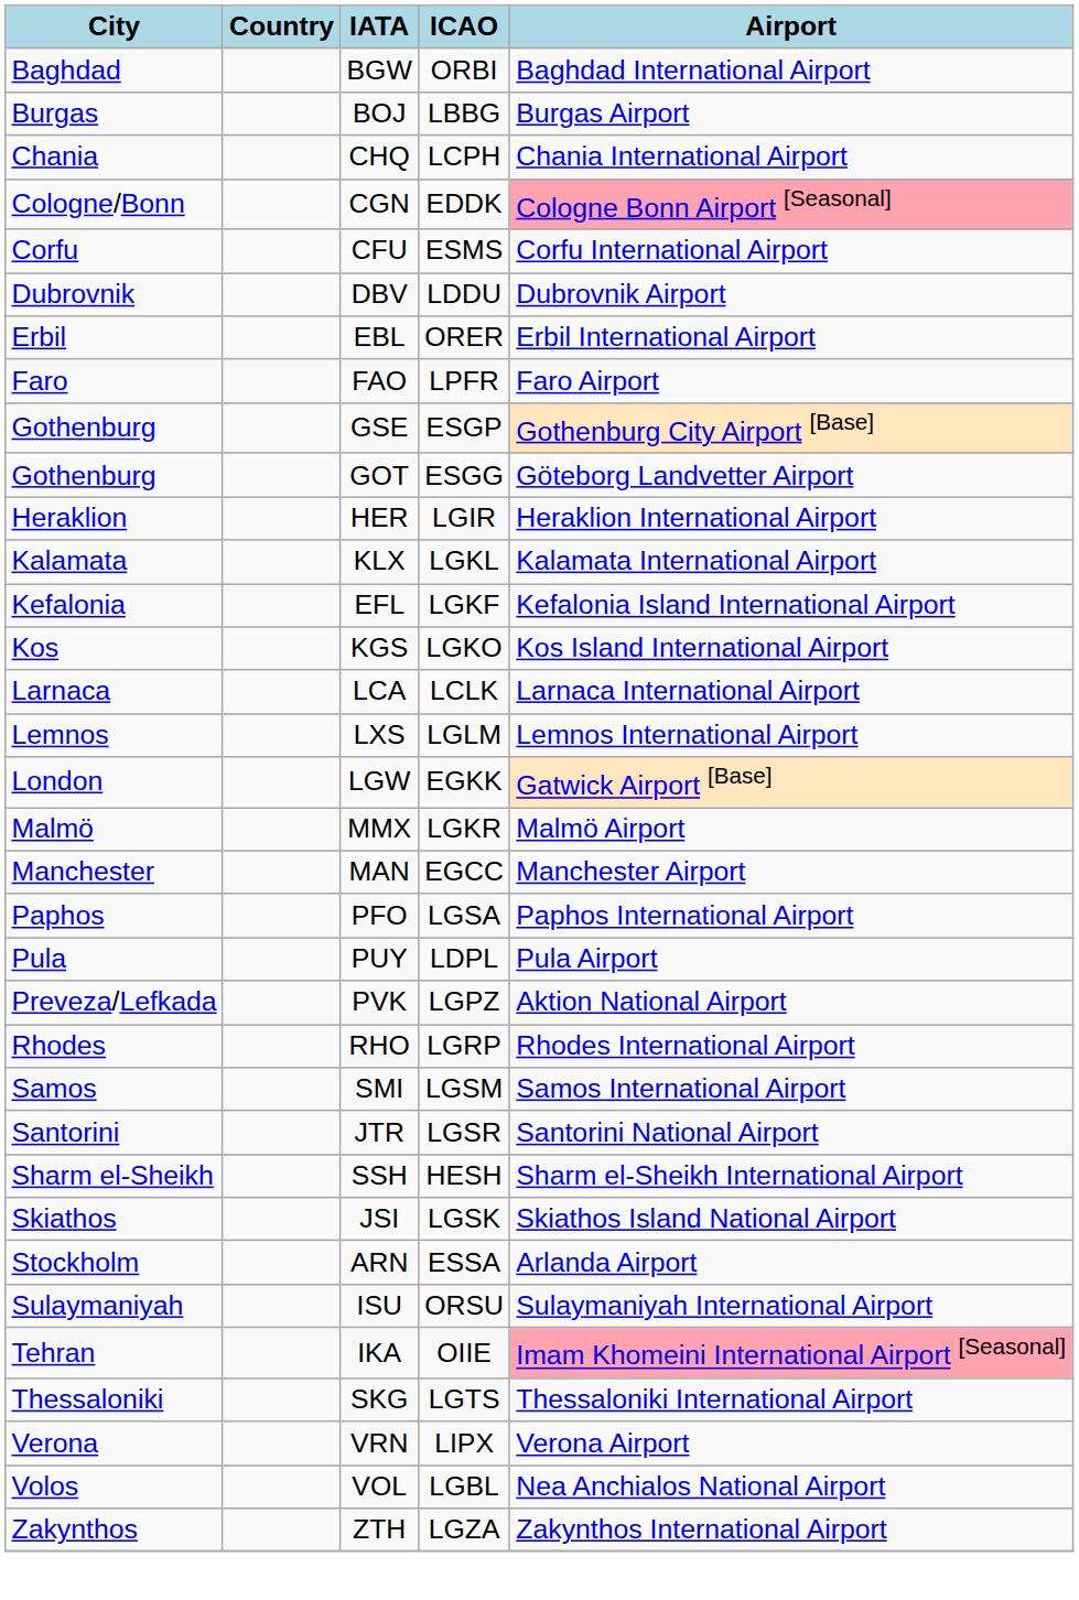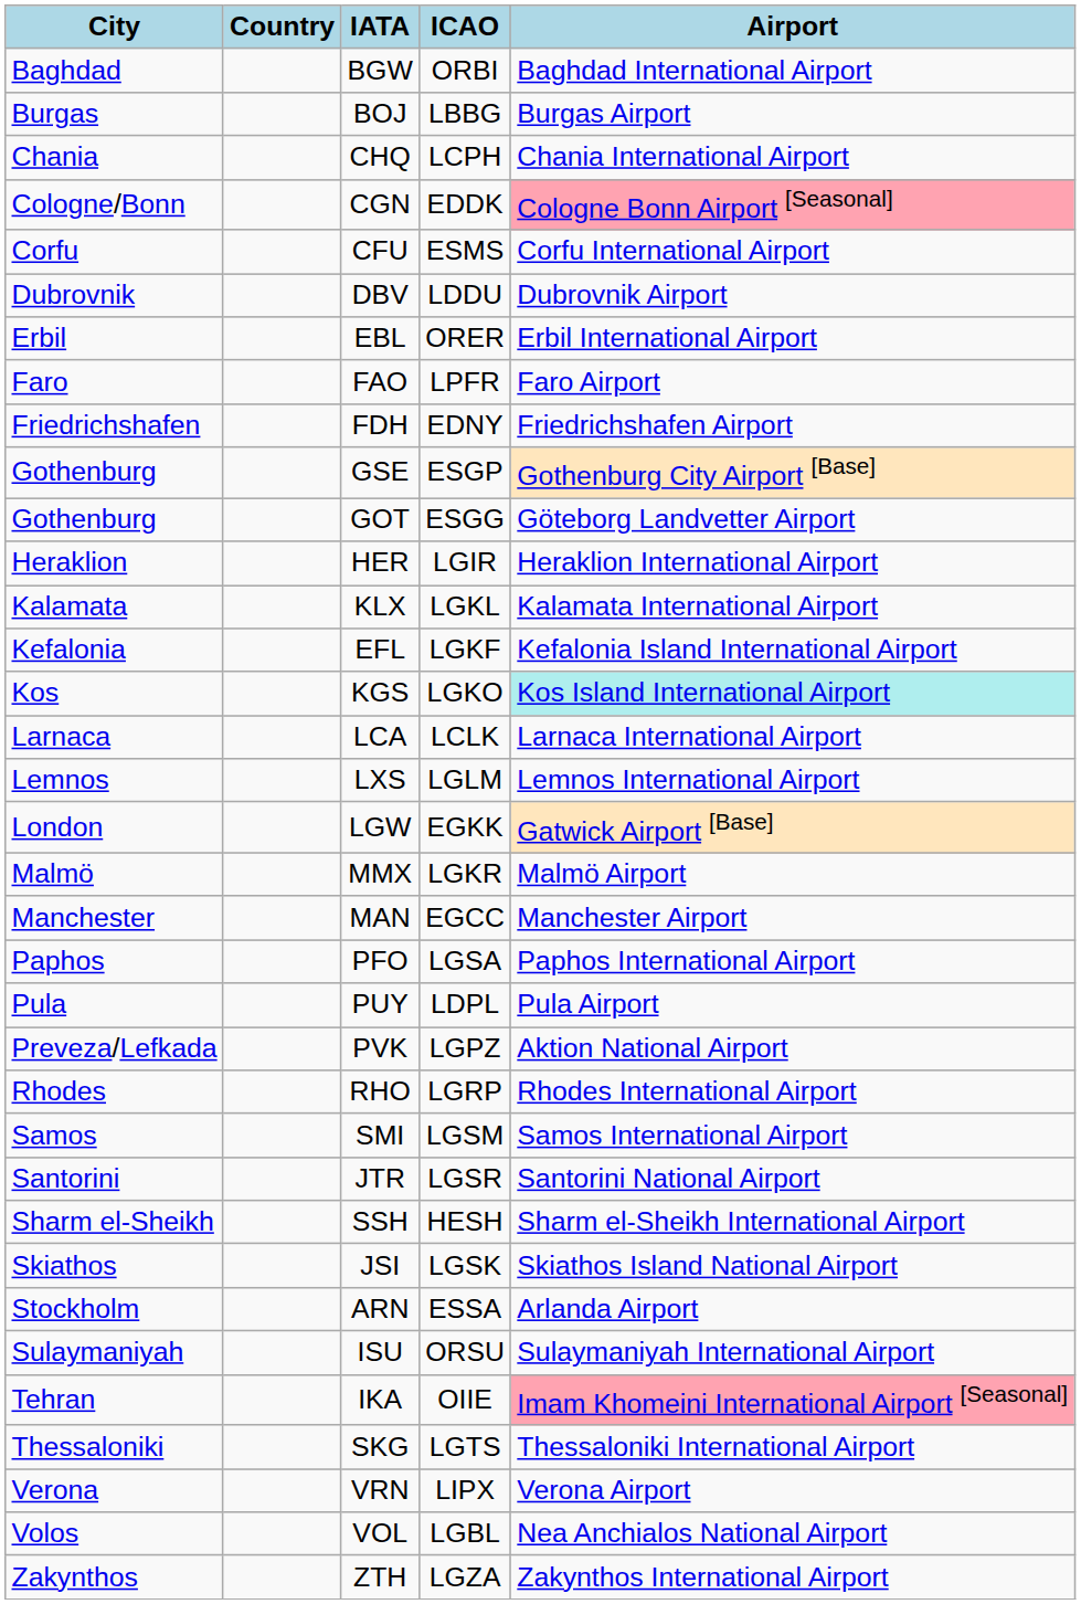 <table class="wikitable sortable">
 <tr>
 <th style="background-color:lightblue;color: black">City</th>
 <th style="background-color:lightblue;color: black">Country</th>
 <th style="background-color:lightblue;color: black">IATA</th>
 <th style="background-color:lightblue;color: black">ICAO</th>
 <th style="background-color:lightblue;color: black">Airport</th>
 </tr>
 <tr>
 <td><a href='#'>Baghdad</a></td>
 <td></td>
 <td align=center>BGW</td>
 <td align=center>ORBI</td>
 <td><a href='#'>Baghdad International Airport</a></td>
 </tr>
 <tr>
 <td><a href='#'>Burgas</a></td>
 <td></td>
 <td align=center>BOJ</td>
 <td align=center>LBBG</td>
 <td><a href='#'>Burgas Airport</a></td>
 </tr>
 <tr>
 <td><a href='#'>Chania</a></td>
 <td></td>
 <td align=center>CHQ</td>
 <td align=center>LCPH</td>
 <td><a href='#'>Chania International Airport</a></td>
 </tr>
 <tr>
 <td><a href='#'>Cologne</a>/<a href='#'>Bonn</a></td>
 <td></td>
 <td align=center>CGN</td>
 <td align=center>EDDK</td>
 <td style="background-color: #FFA3B1"><a href='#'>Cologne Bonn Airport</a> <sup>[Seasonal]</sup></td>
 </tr>
 <tr>
 <td><a href='#'>Corfu</a></td>
 <td></td>
 <td align=center>CFU</td>
 <td align=center>ESMS</td>
 <td><a href='#'>Corfu International Airport</a></td>
 </tr>
 <tr>
 <td><a href='#'>Dubrovnik</a></td>
 <td></td>
 <td align=center>DBV</td>
 <td align=center>LDDU</td>
 <td><a href='#'>Dubrovnik Airport</a></td>
 </tr>
 <tr>
 <td><a href='#'>Erbil</a></td>
 <td></td>
 <td align=center>EBL</td>
 <td align=center>ORER</td>
 <td><a href='#'>Erbil International Airport</a></td>
 </tr>
 <tr>
 <td><a href='#'>Faro</a></td>
 <td></td>
 <td align=center>FAO</td>
 <td align=center>LPFR</td>
 <td><a href='#'>Faro Airport</a></td>
 </tr>
 <tr>
+<td><a href='#'>Friedrichshafen</a></td>
+<td></td>
+<td align=center>FDH</td>
+<td align=center>EDNY</td>
+<td><a href='#'>Friedrichshafen Airport</a></td>
+</tr>
+<tr>
 <td><a href='#'>Gothenburg</a></td>
 <td></td>
 <td align=center>GSE</td>
 <td align=center>ESGP</td>
 <td style="background-color: #FFE6BD"><a href='#'>Gothenburg City Airport</a> <sup>[Base]</sup></td>
 </tr>
 <tr>
 <td><a href='#'>Gothenburg</a></td>
 <td></td>
 <td align=center>GOT</td>
 <td align=center>ESGG</td>
 <td><a href='#'>Göteborg Landvetter Airport</a></td>
 </tr>
 <tr>
 <td><a href='#'>Heraklion</a></td>
 <td></td>
 <td align=center>HER</td>
 <td align=center>LGIR</td>
 <td><a href='#'>Heraklion International Airport</a></td>
 </tr>
 <tr>
 <td><a href='#'>Kalamata</a></td>
 <td></td>
 <td align=center>KLX</td>
 <td align=center>LGKL</td>
 <td><a href='#'>Kalamata International Airport</a></td>
 </tr>
 <tr>
 <td><a href='#'>Kefalonia</a></td>
 <td></td>
 <td align=center>EFL</td>
 <td align=center>LGKF</td>
 <td><a href='#'>Kefalonia Island International Airport</a></td>
 </tr>
 <tr>
 <td><a href='#'>Kos</a></td>
 <td></td>
 <td align=center>KGS</td>
 <td align=center>LGKO</td>
-<td><a href='#'>Kos Island International Airport</a></td>
+<td style="background: paleturquoise;"><a href='#'>Kos Island International Airport</a></td>
 </tr>
 <tr>
 <td><a href='#'>Larnaca</a></td>
 <td></td>
 <td align=center>LCA</td>
 <td align=center>LCLK</td>
 <td><a href='#'>Larnaca International Airport</a></td>
 </tr>
 <tr>
 <td><a href='#'>Lemnos</a></td>
 <td></td>
 <td align=center>LXS</td>
 <td align=center>LGLM</td>
 <td><a href='#'>Lemnos International Airport</a></td>
 </tr>
 <tr>
 <td><a href='#'>London</a></td>
 <td></td>
 <td align=center>LGW</td>
 <td align=center>EGKK</td>
 <td style="background-color: #FFE6BD"><a href='#'>Gatwick Airport</a> <sup>[Base]</sup></td>
 </tr>
 <tr>
 <td><a href='#'>Malmö</a></td>
 <td></td>
 <td align=center>MMX</td>
 <td align=center>LGKR</td>
 <td><a href='#'>Malmö Airport</a></td>
 </tr>
 <tr>
 <td><a href='#'>Manchester</a></td>
 <td></td>
 <td align=center>MAN</td>
 <td align=center>EGCC</td>
 <td><a href='#'>Manchester Airport</a></td>
 </tr>
 <tr>
 <td><a href='#'>Paphos</a></td>
 <td></td>
 <td align=center>PFO</td>
 <td align=center>LGSA</td>
 <td><a href='#'>Paphos International Airport</a></td>
 </tr>
 <tr>
 <td><a href='#'>Pula</a></td>
 <td></td>
 <td align=center>PUY</td>
 <td align=center>LDPL</td>
 <td><a href='#'>Pula Airport</a></td>
 </tr>
 <tr>
 <td><a href='#'>Preveza</a>/<a href='#'>Lefkada</a></td>
 <td></td>
 <td align=center>PVK</td>
 <td align=center>LGPZ</td>
 <td><a href='#'>Aktion National Airport</a></td>
 </tr>
 <tr>
 <td><a href='#'>Rhodes</a></td>
 <td></td>
 <td align=center>RHO</td>
 <td align=center>LGRP</td>
 <td><a href='#'>Rhodes International Airport</a></td>
 </tr>
 <tr>
 <td><a href='#'>Samos</a></td>
 <td></td>
 <td align=center>SMI</td>
 <td align=center>LGSM</td>
 <td><a href='#'>Samos International Airport</a></td>
 </tr>
 <tr>
 <td><a href='#'>Santorini</a></td>
 <td></td>
 <td align=center>JTR</td>
 <td align=center>LGSR</td>
 <td><a href='#'>Santorini National Airport</a></td>
 </tr>
 <tr>
 <td><a href='#'>Sharm el-Sheikh</a></td>
 <td></td>
 <td align=center>SSH</td>
 <td align=center>HESH</td>
 <td><a href='#'>Sharm el-Sheikh International Airport</a></td>
 </tr>
 <tr>
 <td><a href='#'>Skiathos</a></td>
 <td></td>
 <td align=center>JSI</td>
 <td align=center>LGSK</td>
 <td><a href='#'>Skiathos Island National Airport</a></td>
 </tr>
 <tr>
 <td><a href='#'>Stockholm</a></td>
 <td></td>
 <td align=center>ARN</td>
 <td align=center>ESSA</td>
 <td><a href='#'>Arlanda Airport</a></td>
 </tr>
 <tr>
 <td><a href='#'>Sulaymaniyah</a></td>
 <td></td>
 <td align=center>ISU</td>
 <td align=center>ORSU</td>
 <td><a href='#'>Sulaymaniyah International Airport</a></td>
 </tr>
 <tr>
 <td><a href='#'>Tehran</a></td>
 <td></td>
 <td align=center>IKA</td>
 <td align=center>OIIE</td>
 <td style="background-color: #FFA3B1"><a href='#'>Imam Khomeini International Airport</a> <sup>[Seasonal]</sup></td>
 </tr>
 <tr>
 <td><a href='#'>Thessaloniki</a></td>
 <td></td>
 <td align=center>SKG</td>
 <td align=center>LGTS</td>
 <td><a href='#'>Thessaloniki International Airport</a></td>
 </tr>
 <tr>
 <td><a href='#'>Verona</a></td>
 <td></td>
 <td align=center>VRN</td>
 <td align=center>LIPX</td>
 <td><a href='#'>Verona Airport</a></td>
 </tr>
 <tr>
 <td><a href='#'>Volos</a></td>
 <td></td>
 <td align=center>VOL</td>
 <td align=center>LGBL</td>
 <td><a href='#'>Nea Anchialos National Airport</a></td>
 </tr>
 <tr>
 <td><a href='#'>Zakynthos</a></td>
 <td></td>
 <td align=center>ZTH</td>
 <td align=center>LGZA</td>
 <td><a href='#'>Zakynthos International Airport</a></td>
 </tr>
 <tr>
 </tr>
 </table>
